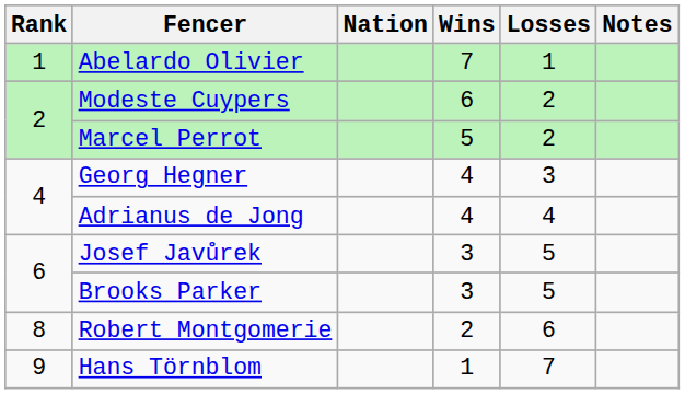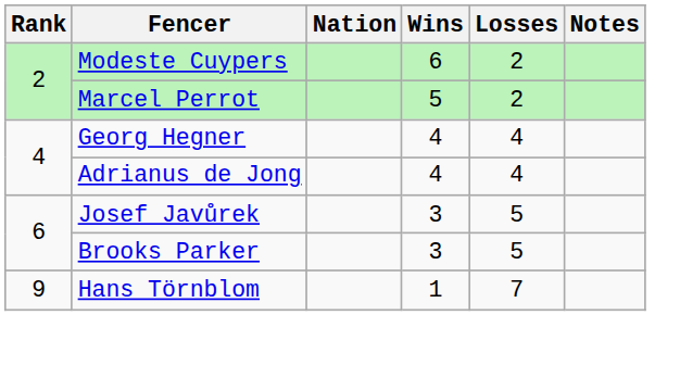 <table class="wikitable sortable" style="text-align:center">
 <tr>
 <th>Rank</th>
 <th>Fencer</th>
 <th>Nation</th>
 <th>Wins</th>
 <th>Losses</th>
 <th>Notes</th>
-</tr>
-<tr bgcolor=bbf3bb>
-<td>1</td>
-<td align=left><a href='#'>Abelardo Olivier</a></td>
-<td align=left></td>
-<td>7</td>
-<td>1</td>
-<td></td>
 </tr>
 <tr bgcolor=bbf3bb>
 <td rowspan=2>2</td>
 <td align=left><a href='#'>Modeste Cuypers</a></td>
 <td align=left></td>
 <td>6</td>
 <td>2</td>
 <td></td>
 </tr>
 <tr bgcolor=bbf3bb>
 <td align=left><a href='#'>Marcel Perrot</a></td>
 <td align=left></td>
 <td>5</td>
 <td>2</td>
 <td></td>
 </tr>
 <tr>
 <td rowspan=2>4</td>
 <td align=left><a href='#'>Georg Hegner</a></td>
 <td align=left></td>
 <td>4</td>
-<td>3</td>
+<td>4</td>
 <td></td>
 </tr>
 <tr>
 <td align=left><a href='#'>Adrianus de Jong</a></td>
 <td align=left></td>
 <td>4</td>
 <td>4</td>
 <td></td>
 </tr>
 <tr>
 <td rowspan=2>6</td>
 <td align=left><a href='#'>Josef Javůrek</a></td>
 <td align=left></td>
 <td>3</td>
 <td>5</td>
 <td></td>
 </tr>
 <tr>
 <td align=left><a href='#'>Brooks Parker</a></td>
 <td align=left></td>
 <td>3</td>
 <td>5</td>
 <td></td>
 </tr>
 <tr>
-<td>8</td>
-<td align=left><a href='#'>Robert Montgomerie</a></td>
-<td align=left></td>
-<td>2</td>
-<td>6</td>
-<td></td>
-</tr>
-<tr>
 <td>9</td>
 <td align=left><a href='#'>Hans Törnblom</a></td>
 <td align=left></td>
 <td>1</td>
 <td>7</td>
 <td></td>
 </tr>
 </table>
